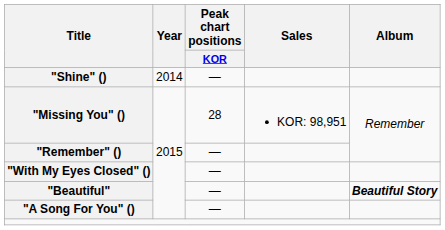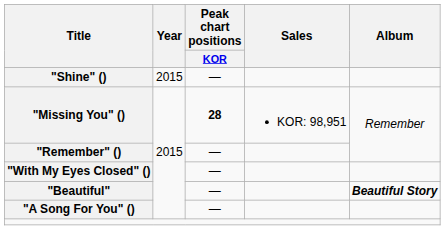 <table class="wikitable plainrowheaders" style="text-align:center;">
 <tr>
 <th rowspan="2" scope="col">Title</th>
 <th rowspan="2" scope="col">Year</th>
 <th scope="col">Peak chart positions</th>
 <th rowspan="2" scope="col">Sales</th>
 <th rowspan="2">Album</th>
 </tr>
 <tr>
 <th scope="col" style="width:2.5em;font-size:90%;"><a href='#'>KOR</a><br></th>
 </tr>
 <tr>
 <th scope="row">"Shine" ()</th>
-<td>2014</td>
+<td>2015</td>
 <td>—</td>
 <td></td>
 <td></td>
 </tr>
 <tr>
 <th scope="row">"Missing You" () </th>
 <td rowspan="5">2015</td>
-<td>28</td>
+<td><strong>28</strong></td>
 <td><br><ul><li>KOR: 98,951</li></ul></td>
 <td rowspan="2"><em>Remember</em></td>
 </tr>
 <tr>
 <th scope="row">"Remember" ()</th>
 <td>—</td>
 <td></td>
 </tr>
 <tr>
 <th scope="row">"With My Eyes Closed" ()</th>
 <td>—</td>
 <td></td>
 <td></td>
 </tr>
 <tr>
 <th scope="row">"Beautiful" </th>
 <td>—</td>
 <td></td>
 <td><strong><em>Beautiful Story</em></strong></td>
 </tr>
 <tr>
 <th scope="row">"A Song For You" ()</th>
 <td>—</td>
 <td></td>
 <td></td>
 </tr>
 <tr>
 <td colspan="5"></td>
 </tr>
 </table>
